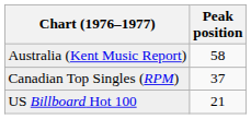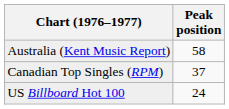 <table class="wikitable sortable plainrowheaders">
 <tr>
 <th>Chart (1976–1977)</th>
 <th>Peak<br>position</th>
 </tr>
 <tr>
 <td bgcolor="#efefef">Australia (<a href='#'>Kent Music Report</a>)</td>
 <td align="center">58</td>
 </tr>
 <tr>
 <td bgcolor="#efefef">Canadian Top Singles (<a href='#'><em>RPM</em></a>)</td>
 <td align="center">37</td>
 </tr>
 <tr>
 <td bgcolor="#efefef">US <a href='#'><em>Billboard</em> Hot 100</a></td>
-<td align="center">21</td>
+<td align="center">24</td>
 </tr>
 </table>
